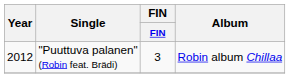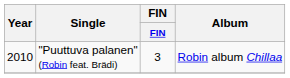 <table class="wikitable">
 <tr>
 <th rowspan="2">Year</th>
 <th rowspan="2">Single</th>
 <th colspan="1">FIN</th>
 <th rowspan="2">Album</th>
 </tr>
 <tr>
 <th width="40"><small><a href='#'>FIN</a></small><br></th>
 </tr>
 <tr>
-<td align="center" rowspan="1">2012</td>
+<td align="center" rowspan="1">2010</td>
 <td align="left">"Puuttuva palanen" <br><small>(<a href='#'>Robin</a> feat. Brädi)</small></td>
 <td align="center">3</td>
 <td align="left" rowspan="1"><a href='#'>Robin</a> album <em><a href='#'>Chillaa</a></em></td>
 </tr>
 <tr>
 </tr>
 </table>
